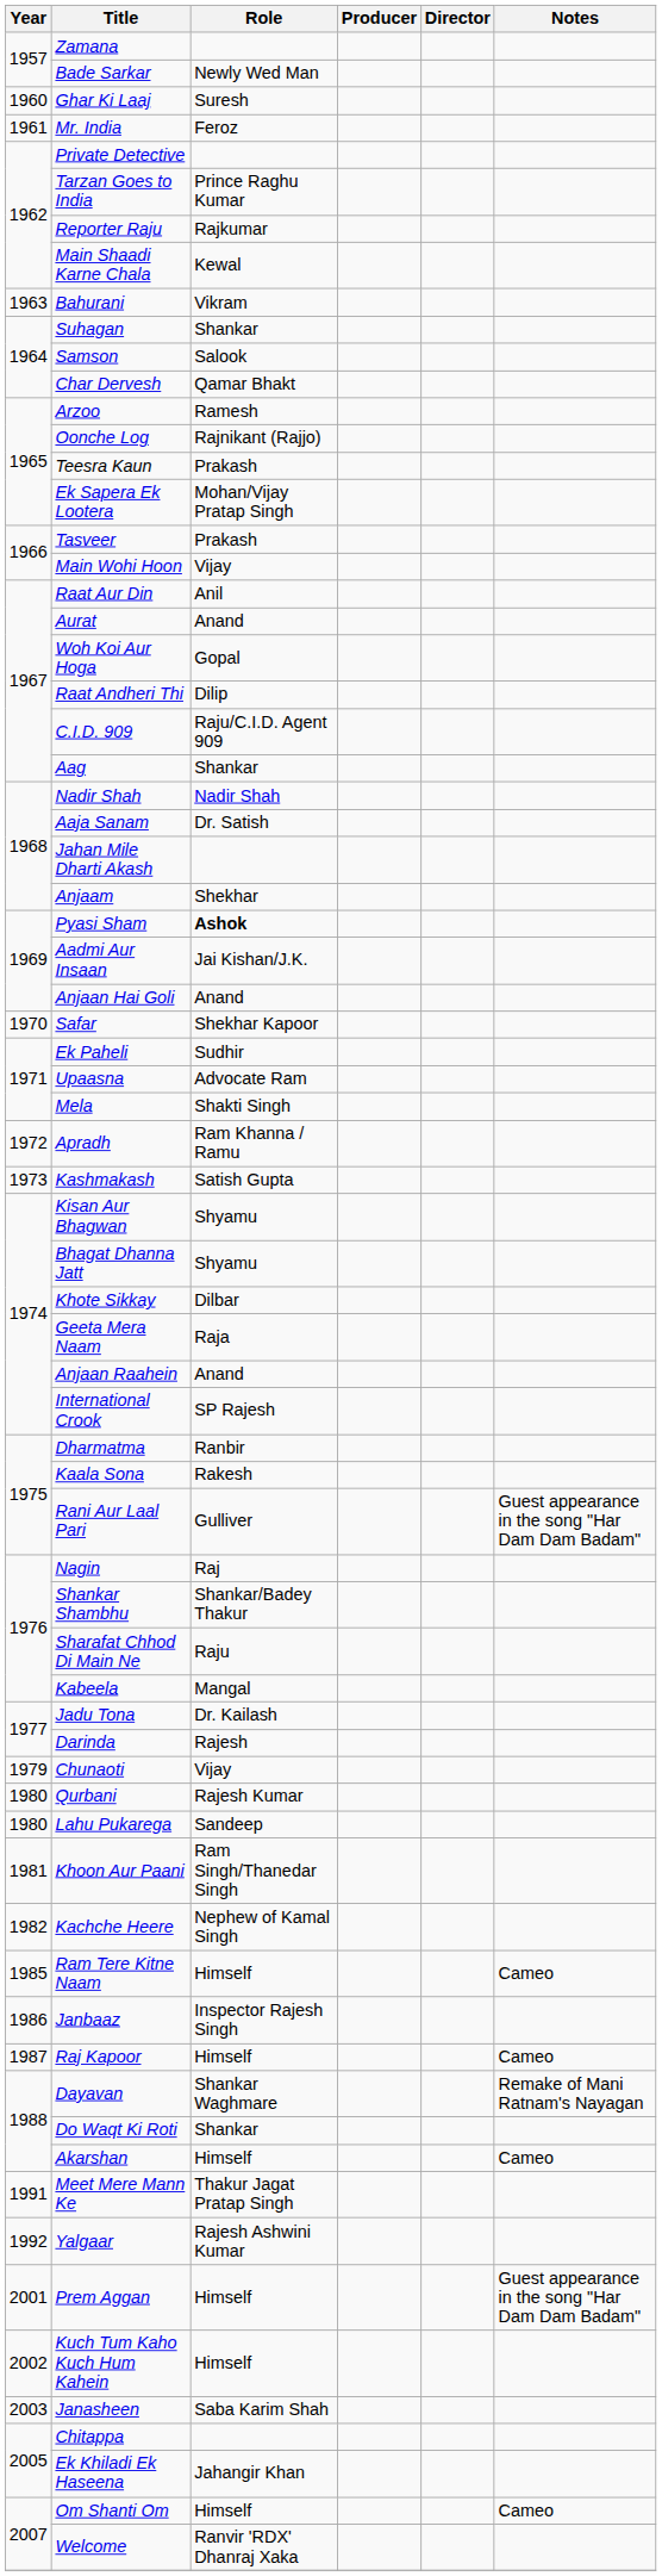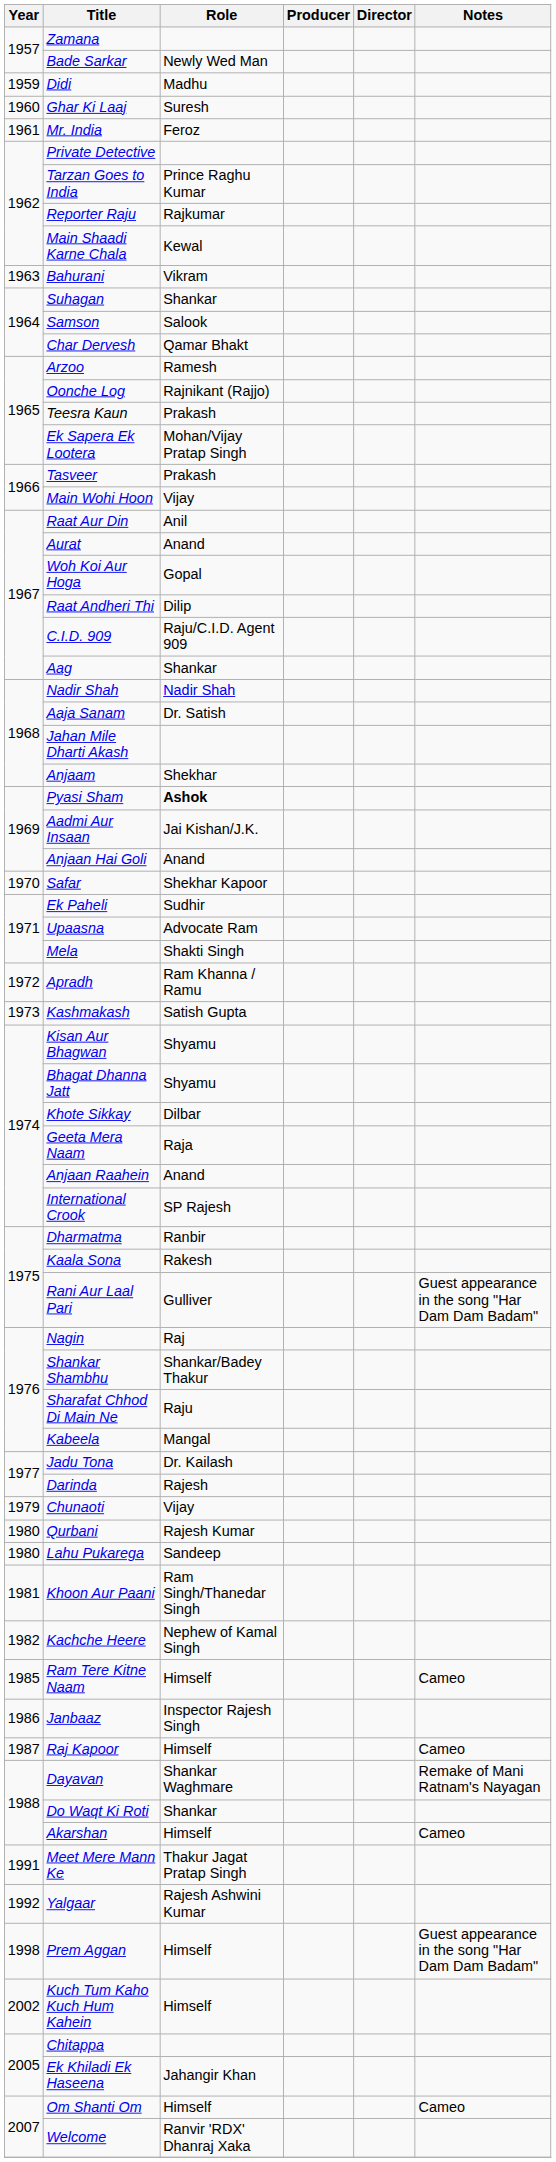 <table Class="wikitable sortable">
 <tr style="text-align:center;">
 <th scope="col">Year</th>
 <th>Title</th>
 <th>Role</th>
 <th scope="col">Producer</th>
 <th scope="col">Director</th>
 <th>Notes</th>
 </tr>
 <tr>
 <td Rowspan="2">1957</td>
 <td><em><a href='#'>Zamana</a></em></td>
 <td></td>
 <td></td>
 <td></td>
 <td></td>
 </tr>
 <tr>
 <td><em><a href='#'>Bade Sarkar</a></em></td>
 <td>Newly Wed Man</td>
+<td></td>
+<td></td>
+<td></td>
+</tr>
+<tr>
+<td>1959</td>
+<td><em><a href='#'>Didi</a></em></td>
+<td>Madhu</td>
 <td></td>
 <td></td>
 <td></td>
 </tr>
 <tr>
 <td>1960</td>
 <td><em><a href='#'>Ghar Ki Laaj</a></em></td>
 <td>Suresh</td>
 <td></td>
 <td></td>
 <td></td>
 </tr>
 <tr>
 <td>1961</td>
 <td><em><a href='#'>Mr. India</a></em></td>
 <td>Feroz</td>
 <td></td>
 <td></td>
 <td></td>
 </tr>
 <tr>
 <td Rowspan="4">1962</td>
 <td><em><a href='#'>Private Detective</a></em></td>
 <td></td>
 <td></td>
 <td></td>
 <td></td>
 </tr>
 <tr>
 <td><em><a href='#'>Tarzan Goes to India</a></em></td>
 <td>Prince Raghu Kumar</td>
 <td></td>
 <td></td>
 <td></td>
 </tr>
 <tr>
 <td><em><a href='#'>Reporter Raju</a></em></td>
 <td>Rajkumar</td>
 <td></td>
 <td></td>
 <td></td>
 </tr>
 <tr>
 <td><em><a href='#'>Main Shaadi Karne Chala</a></em></td>
 <td>Kewal</td>
 <td></td>
 <td></td>
 <td></td>
 </tr>
 <tr>
 <td>1963</td>
 <td><em><a href='#'>Bahurani</a></em></td>
 <td>Vikram</td>
 <td></td>
 <td></td>
 <td></td>
 </tr>
 <tr>
 <td Rowspan="3">1964</td>
 <td><em><a href='#'>Suhagan</a></em></td>
 <td>Shankar</td>
 <td></td>
 <td></td>
 <td></td>
 </tr>
 <tr>
 <td><em><a href='#'>Samson</a></em></td>
 <td>Salook</td>
 <td></td>
 <td></td>
 <td></td>
 </tr>
 <tr>
 <td><em><a href='#'>Char Dervesh</a></em></td>
 <td>Qamar Bhakt</td>
 <td></td>
 <td></td>
 <td></td>
 </tr>
 <tr>
 <td Rowspan="4">1965</td>
 <td><em><a href='#'>Arzoo</a></em></td>
 <td>Ramesh</td>
 <td></td>
 <td></td>
 <td></td>
 </tr>
 <tr>
 <td><em><a href='#'>Oonche Log</a></em></td>
 <td>Rajnikant (Rajjo)</td>
 <td></td>
 <td></td>
 <td></td>
 </tr>
 <tr>
 <td><em>Teesra Kaun</em></td>
 <td>Prakash</td>
 <td></td>
 <td></td>
 <td></td>
 </tr>
 <tr>
 <td><em><a href='#'>Ek Sapera Ek Lootera</a></em></td>
 <td>Mohan/Vijay Pratap Singh</td>
 <td></td>
 <td></td>
 <td></td>
 </tr>
 <tr>
 <td rowspan="2">1966</td>
 <td><em><a href='#'>Tasveer</a></em></td>
 <td>Prakash</td>
 <td></td>
 <td></td>
 <td></td>
 </tr>
 <tr>
 <td><em><a href='#'>Main Wohi Hoon</a></em></td>
 <td>Vijay</td>
 <td></td>
 <td></td>
 <td></td>
 </tr>
 <tr>
 <td rowspan="6">1967</td>
 <td><em><a href='#'>Raat Aur Din</a></em></td>
 <td>Anil</td>
 <td></td>
 <td></td>
 <td></td>
 </tr>
 <tr>
 <td><em><a href='#'>Aurat</a></em></td>
 <td>Anand</td>
 <td></td>
 <td></td>
 <td></td>
 </tr>
 <tr>
 <td><em><a href='#'>Woh Koi Aur Hoga</a></em></td>
 <td>Gopal</td>
 <td></td>
 <td></td>
 <td></td>
 </tr>
 <tr>
 <td><em><a href='#'>Raat Andheri Thi</a></em></td>
 <td>Dilip</td>
 <td></td>
 <td></td>
 <td></td>
 </tr>
 <tr>
 <td><em><a href='#'>C.I.D. 909</a></em></td>
 <td>Raju/C.I.D. Agent 909</td>
 <td></td>
 <td></td>
 <td></td>
 </tr>
 <tr>
 <td><em><a href='#'>Aag</a></em></td>
 <td>Shankar</td>
 <td></td>
 <td></td>
 <td></td>
 </tr>
 <tr>
 <td rowspan="4">1968</td>
 <td><em><a href='#'>Nadir Shah</a></em></td>
 <td><a href='#'>Nadir Shah</a></td>
 <td></td>
 <td></td>
 <td></td>
 </tr>
 <tr>
 <td><em><a href='#'>Aaja Sanam</a></em></td>
 <td>Dr. Satish</td>
 <td></td>
 <td></td>
 <td></td>
 </tr>
 <tr>
 <td><em><a href='#'>Jahan Mile Dharti Akash</a></em></td>
 <td></td>
 <td></td>
 <td></td>
 <td></td>
 </tr>
 <tr>
 <td><em><a href='#'>Anjaam</a></em></td>
 <td>Shekhar</td>
 <td></td>
 <td></td>
 <td></td>
 </tr>
 <tr>
 <td Rowspan="3">1969</td>
 <td><em><a href='#'>Pyasi Sham</a></em></td>
 <td><strong>Ashok</strong></td>
 <td></td>
 <td></td>
 <td></td>
 </tr>
 <tr>
 <td><em><a href='#'>Aadmi Aur Insaan</a></em></td>
 <td>Jai Kishan/J.K.</td>
 <td></td>
 <td></td>
 <td></td>
 </tr>
 <tr>
 <td><em><a href='#'>Anjaan Hai Goli</a></em></td>
 <td>Anand</td>
 <td></td>
 <td></td>
 <td></td>
 </tr>
 <tr>
 <td>1970</td>
 <td><em><a href='#'>Safar</a></em></td>
 <td>Shekhar Kapoor</td>
 <td></td>
 <td></td>
 <td></td>
 </tr>
 <tr>
 <td Rowspan="3">1971</td>
 <td><em><a href='#'>Ek Paheli</a></em></td>
 <td>Sudhir</td>
 <td></td>
 <td></td>
 <td></td>
 </tr>
 <tr>
 <td><em><a href='#'>Upaasna</a></em></td>
 <td>Advocate Ram</td>
 <td></td>
 <td></td>
 <td></td>
 </tr>
 <tr>
 <td><em><a href='#'>Mela</a></em></td>
 <td>Shakti Singh</td>
 <td></td>
 <td></td>
 <td></td>
 </tr>
 <tr>
 <td>1972</td>
 <td><em><a href='#'>Apradh</a></em></td>
 <td>Ram Khanna / Ramu</td>
 <td></td>
 <td></td>
 <td></td>
 </tr>
 <tr>
 <td>1973</td>
 <td><em><a href='#'>Kashmakash</a></em></td>
 <td>Satish Gupta</td>
 <td></td>
 <td></td>
 <td></td>
 </tr>
 <tr>
 <td Rowspan="6">1974</td>
 <td><em><a href='#'>Kisan Aur Bhagwan</a></em></td>
 <td>Shyamu</td>
 <td></td>
 <td></td>
 <td></td>
 </tr>
 <tr>
 <td><em><a href='#'>Bhagat Dhanna Jatt</a></em></td>
 <td>Shyamu</td>
 <td></td>
 <td></td>
 <td></td>
 </tr>
 <tr>
 <td><em><a href='#'>Khote Sikkay</a></em></td>
 <td>Dilbar</td>
 <td></td>
 <td></td>
 <td></td>
 </tr>
 <tr>
 <td><em><a href='#'>Geeta Mera Naam</a></em></td>
 <td>Raja</td>
 <td></td>
 <td></td>
 <td></td>
 </tr>
 <tr>
 <td><em><a href='#'>Anjaan Raahein</a></em></td>
 <td>Anand</td>
 <td></td>
 <td></td>
 <td></td>
 </tr>
 <tr>
 <td><em><a href='#'>International Crook</a></em></td>
 <td>SP Rajesh</td>
 <td></td>
 <td></td>
 <td></td>
 </tr>
 <tr>
 <td Rowspan="3">1975</td>
 <td><em><a href='#'>Dharmatma</a></em></td>
 <td>Ranbir</td>
 <td></td>
 <td></td>
 <td></td>
 </tr>
 <tr>
 <td><em><a href='#'>Kaala Sona</a></em></td>
 <td>Rakesh</td>
 <td></td>
 <td></td>
 <td></td>
 </tr>
 <tr>
 <td><em><a href='#'>Rani Aur Laal Pari</a></em></td>
 <td>Gulliver</td>
 <td></td>
 <td></td>
 <td>Guest appearance in the song "Har Dam Dam Badam"</td>
 </tr>
 <tr>
 <td Rowspan="4">1976</td>
 <td><em><a href='#'>Nagin</a></em></td>
 <td>Raj</td>
 <td></td>
 <td></td>
 <td></td>
 </tr>
 <tr>
 <td><em><a href='#'>Shankar Shambhu</a></em></td>
 <td>Shankar/Badey Thakur</td>
 <td></td>
 <td></td>
 <td></td>
 </tr>
 <tr>
 <td><em><a href='#'>Sharafat Chhod Di Main Ne</a></em></td>
 <td>Raju</td>
 <td></td>
 <td></td>
 <td></td>
 </tr>
 <tr>
 <td><em><a href='#'>Kabeela</a></em></td>
 <td>Mangal</td>
 <td></td>
 <td></td>
 <td></td>
 </tr>
 <tr>
 <td Rowspan="2">1977</td>
 <td><em><a href='#'>Jadu Tona</a></em></td>
 <td>Dr. Kailash</td>
 <td></td>
 <td></td>
 <td></td>
 </tr>
 <tr>
 <td><em><a href='#'>Darinda</a></em></td>
 <td>Rajesh</td>
 <td></td>
 <td></td>
 <td></td>
 </tr>
 <tr>
 <td>1979</td>
 <td><em><a href='#'>Chunaoti</a></em></td>
 <td>Vijay</td>
 <td></td>
 <td></td>
 <td></td>
 </tr>
 <tr>
 <td>1980</td>
 <td><em><a href='#'>Qurbani</a></em></td>
 <td>Rajesh Kumar</td>
 <td></td>
 <td></td>
 <td></td>
 </tr>
 <tr>
 <td>1980</td>
 <td><em><a href='#'>Lahu Pukarega</a></em></td>
 <td>Sandeep</td>
 <td></td>
 <td></td>
 <td></td>
 </tr>
 <tr>
 <td>1981</td>
 <td><em><a href='#'>Khoon Aur Paani</a></em></td>
 <td>Ram Singh/Thanedar Singh</td>
 <td></td>
 <td></td>
 <td></td>
 </tr>
 <tr>
 <td>1982</td>
 <td><em><a href='#'>Kachche Heere</a></em></td>
 <td>Nephew of Kamal Singh</td>
 <td></td>
 <td></td>
 <td></td>
 </tr>
 <tr>
 <td>1985</td>
 <td><em><a href='#'>Ram Tere Kitne Naam</a></em></td>
 <td>Himself</td>
 <td></td>
 <td></td>
 <td>Cameo</td>
 </tr>
 <tr>
 <td>1986</td>
 <td><em><a href='#'>Janbaaz</a></em></td>
 <td>Inspector Rajesh Singh</td>
 <td></td>
 <td></td>
 <td></td>
 </tr>
 <tr>
 <td>1987</td>
 <td><em><a href='#'>Raj Kapoor</a></em></td>
 <td>Himself</td>
 <td></td>
 <td></td>
 <td>Cameo</td>
 </tr>
 <tr>
 <td Rowspan="3">1988</td>
 <td><em><a href='#'>Dayavan</a></em></td>
 <td>Shankar Waghmare</td>
 <td></td>
 <td></td>
 <td>Remake of Mani Ratnam's Nayagan</td>
 </tr>
 <tr>
 <td><em><a href='#'>Do Waqt Ki Roti</a></em></td>
 <td>Shankar</td>
 <td></td>
 <td></td>
 <td></td>
 </tr>
 <tr>
 <td><em><a href='#'>Akarshan</a></em></td>
 <td>Himself</td>
 <td></td>
 <td></td>
 <td>Cameo</td>
 </tr>
 <tr>
 <td>1991</td>
 <td><em><a href='#'>Meet Mere Mann Ke</a></em></td>
 <td>Thakur Jagat Pratap Singh</td>
 <td></td>
 <td></td>
 <td></td>
 </tr>
 <tr>
 <td>1992</td>
 <td><em><a href='#'>Yalgaar</a></em></td>
 <td>Rajesh Ashwini Kumar</td>
 <td></td>
 <td></td>
 <td></td>
 </tr>
 <tr>
-<td>2001</td>
+<td>1998</td>
 <td><em><a href='#'>Prem Aggan</a></em></td>
 <td>Himself</td>
 <td></td>
 <td></td>
 <td>Guest appearance in the song "Har Dam Dam Badam"</td>
 </tr>
 <tr>
 <td>2002</td>
 <td><em><a href='#'>Kuch Tum Kaho Kuch Hum Kahein</a></em></td>
 <td>Himself</td>
-<td></td>
-<td></td>
-<td></td>
-</tr>
-<tr>
-<td>2003</td>
-<td><em><a href='#'>Janasheen</a></em></td>
-<td>Saba Karim Shah</td>
 <td></td>
 <td></td>
 <td></td>
 </tr>
 <tr>
 <td Rowspan="2">2005</td>
 <td><em><a href='#'>Chitappa</a></em></td>
 <td></td>
 <td></td>
 <td></td>
 <td></td>
 </tr>
 <tr>
 <td><em><a href='#'>Ek Khiladi Ek Haseena</a></em></td>
 <td>Jahangir Khan</td>
 <td></td>
 <td></td>
 <td></td>
 </tr>
 <tr>
 <td Rowspan="2">2007</td>
 <td><em><a href='#'>Om Shanti Om</a></em></td>
 <td>Himself</td>
 <td></td>
 <td></td>
 <td>Cameo</td>
 </tr>
 <tr>
 <td><em><a href='#'>Welcome</a></em></td>
 <td>Ranvir 'RDX' Dhanraj Xaka</td>
 <td></td>
 <td></td>
 <td></td>
 </tr>
 <tr>
 </tr>
 </table>
